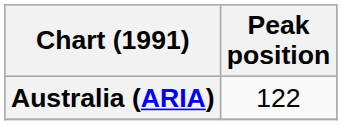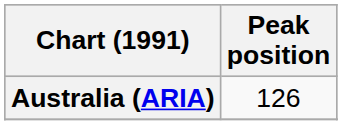 <table class="wikitable sortable plainrowheaders">
 <tr>
 <th scope="col">Chart (1991)</th>
 <th scope="col">Peak<br>position</th>
 </tr>
 <tr>
 <th scope="row">Australia (<a href='#'>ARIA</a>)</th>
-<td align="center">122</td>
+<td align="center">126</td>
 </tr>
 <tr>
 </tr>
 <tr>
 </tr>
 <tr>
 </tr>
 <tr>
 </tr>
 </table>
